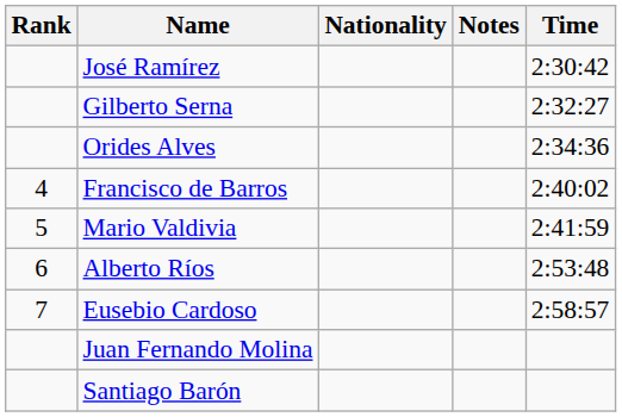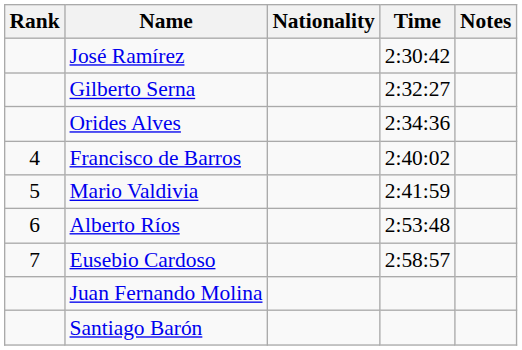 <table class="wikitable sortable" style="text-align:center">
 <tr>
 <th>Rank</th>
 <th>Name</th>
 <th>Nationality</th>
+<th>Time</th>
 <th>Notes</th>
-<th>Time</th>
 </tr>
 <tr>
 <td></td>
 <td align=left><a href='#'>José Ramírez</a></td>
 <td align=left></td>
+<td>2:30:42</td>
 <td></td>
-<td>2:30:42</td>
 </tr>
 <tr>
 <td></td>
 <td align=left><a href='#'>Gilberto Serna</a></td>
 <td align=left></td>
+<td>2:32:27</td>
 <td></td>
-<td>2:32:27</td>
 </tr>
 <tr>
 <td></td>
 <td align=left><a href='#'>Orides Alves</a></td>
 <td align=left></td>
+<td>2:34:36</td>
 <td></td>
-<td>2:34:36</td>
 </tr>
 <tr>
 <td>4</td>
 <td align=left><a href='#'>Francisco de Barros</a></td>
 <td align=left></td>
+<td>2:40:02</td>
 <td></td>
-<td>2:40:02</td>
 </tr>
 <tr>
 <td>5</td>
 <td align=left><a href='#'>Mario Valdivia</a></td>
 <td align=left></td>
+<td>2:41:59</td>
 <td></td>
-<td>2:41:59</td>
 </tr>
 <tr>
 <td>6</td>
 <td align=left><a href='#'>Alberto Ríos</a></td>
 <td align=left></td>
+<td>2:53:48</td>
 <td></td>
-<td>2:53:48</td>
 </tr>
 <tr>
 <td>7</td>
 <td align=left><a href='#'>Eusebio Cardoso</a></td>
 <td align=left></td>
+<td>2:58:57</td>
 <td></td>
-<td>2:58:57</td>
 </tr>
 <tr>
 <td></td>
 <td align=left><a href='#'>Juan Fernando Molina</a></td>
 <td align=left></td>
 <td></td>
 <td></td>
 </tr>
 <tr>
 <td></td>
 <td align=left><a href='#'>Santiago Barón</a></td>
 <td align=left></td>
 <td></td>
 <td></td>
 </tr>
 </table>
